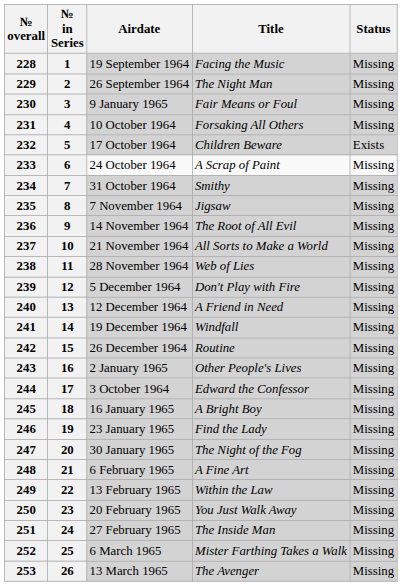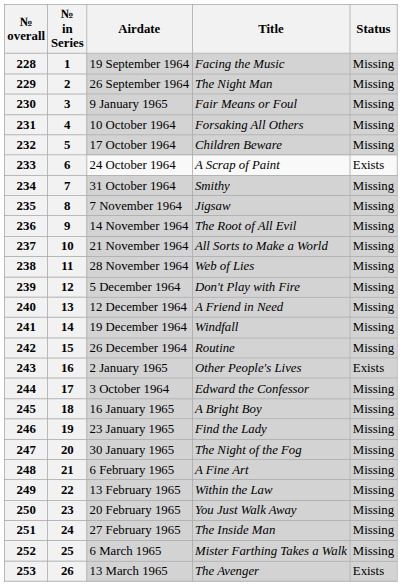 <table class="wikitable">
 <tr>
 <th>№<br>overall</th>
 <th>№<br>in<br>Series</th>
 <th>Airdate</th>
 <th>Title</th>
 <th>Status</th>
 </tr>
 <tr style="background:lightgrey;">
 <th style="text-align:center;">228</th>
 <th style="text-align:center;">1</th>
 <td>19 September 1964</td>
 <td><em>Facing the Music</em></td>
 <td>Missing</td>
 </tr>
 <tr style="background:lightgrey;">
 <th style="text-align:center;">229</th>
 <th style="text-align:center;">2</th>
 <td>26 September 1964</td>
 <td><em>The Night Man</em></td>
 <td>Missing</td>
 </tr>
 <tr style="background:lightgrey;">
 <th style="text-align:center;">230</th>
 <th style="text-align:center;">3</th>
 <td>9 January 1965</td>
 <td><em>Fair Means or Foul</em></td>
 <td>Missing</td>
 </tr>
 <tr style="background:lightgrey;">
 <th style="text-align:center;">231</th>
 <th style="text-align:center;">4</th>
 <td>10 October 1964</td>
 <td><em>Forsaking All Others</em></td>
 <td>Missing</td>
 </tr>
 <tr style="background:lightgrey;">
 <th style="text-align:center;">232</th>
 <th style="text-align:center;">5</th>
 <td>17 October 1964</td>
 <td><em>Children Beware</em></td>
-<td>Exists</td>
+<td>Missing</td>
 </tr>
 <tr>
 <th style="text-align:center;">233</th>
 <th style="text-align:center;">6</th>
 <td>24 October 1964</td>
 <td><em>A Scrap of Paint</em></td>
-<td>Missing</td>
+<td>Exists</td>
 </tr>
 <tr style="background:lightgrey;">
 <th style="text-align:center;">234</th>
 <th style="text-align:center;">7</th>
 <td>31 October 1964</td>
 <td><em>Smithy</em></td>
 <td>Missing</td>
 </tr>
 <tr style="background:lightgrey;">
 <th style="text-align:center;">235</th>
 <th style="text-align:center;">8</th>
 <td>7 November 1964</td>
 <td><em>Jigsaw</em></td>
 <td>Missing</td>
 </tr>
 <tr style="background:lightgrey;">
 <th style="text-align:center;">236</th>
 <th style="text-align:center;">9</th>
 <td>14 November 1964</td>
 <td><em>The Root of All Evil</em></td>
 <td>Missing</td>
 </tr>
 <tr style="background:lightgrey;">
 <th style="text-align:center;">237</th>
 <th style="text-align:center;">10</th>
 <td>21 November 1964</td>
 <td><em>All Sorts to Make a World</em></td>
 <td>Missing</td>
 </tr>
 <tr style="background:lightgrey;">
 <th style="text-align:center;">238</th>
 <th style="text-align:center;">11</th>
 <td>28 November 1964</td>
 <td><em>Web of Lies</em></td>
 <td>Missing</td>
 </tr>
 <tr style="background:lightgrey;">
 <th style="text-align:center;">239</th>
 <th style="text-align:center;">12</th>
 <td>5 December 1964</td>
 <td><em>Don't Play with Fire</em></td>
 <td>Missing</td>
 </tr>
 <tr style="background:lightgrey;">
 <th style="text-align:center;">240</th>
 <th style="text-align:center;">13</th>
 <td>12 December 1964</td>
 <td><em>A Friend in Need</em></td>
 <td>Missing</td>
 </tr>
 <tr style="background:lightgrey;">
 <th style="text-align:center;">241</th>
 <th style="text-align:center;">14</th>
 <td>19 December 1964</td>
 <td><em>Windfall</em></td>
 <td>Missing</td>
 </tr>
 <tr style="background:lightgrey;">
 <th style="text-align:center;">242</th>
 <th style="text-align:center;">15</th>
 <td>26 December 1964</td>
 <td><em>Routine</em></td>
 <td>Missing</td>
 </tr>
 <tr style="background:lightgrey;">
 <th style="text-align:center;">243</th>
 <th style="text-align:center;">16</th>
 <td>2 January 1965</td>
 <td><em>Other People's Lives</em></td>
-<td>Missing</td>
+<td>Exists</td>
 </tr>
 <tr style="background:lightgrey;">
 <th style="text-align:center;">244</th>
 <th style="text-align:center;">17</th>
 <td>3 October 1964</td>
 <td><em>Edward the Confessor</em></td>
 <td>Missing</td>
 </tr>
 <tr style="background:lightgrey;">
 <th style="text-align:center;">245</th>
 <th style="text-align:center;">18</th>
 <td>16 January 1965</td>
 <td><em>A Bright Boy</em></td>
 <td>Missing</td>
 </tr>
 <tr style="background:lightgrey;">
 <th style="text-align:center;">246</th>
 <th style="text-align:center;">19</th>
 <td>23 January 1965</td>
 <td><em>Find the Lady</em></td>
 <td>Missing</td>
 </tr>
 <tr style="background:lightgrey;">
 <th style="text-align:center;">247</th>
 <th style="text-align:center;">20</th>
 <td>30 January 1965</td>
 <td><em>The Night of the Fog</em></td>
 <td>Missing</td>
 </tr>
 <tr style="background:lightgrey;">
 <th style="text-align:center;">248</th>
 <th style="text-align:center;">21</th>
 <td>6 February 1965</td>
 <td><em>A Fine Art</em></td>
 <td>Missing</td>
 </tr>
 <tr style="background:lightgrey;">
 <th style="text-align:center;">249</th>
 <th style="text-align:center;">22</th>
 <td>13 February 1965</td>
 <td><em>Within the Law</em></td>
 <td>Missing</td>
 </tr>
 <tr style="background:lightgrey;">
 <th style="text-align:center;">250</th>
 <th style="text-align:center;">23</th>
 <td>20 February 1965</td>
 <td><em>You Just Walk Away</em></td>
 <td>Missing</td>
 </tr>
 <tr style="background:lightgrey;">
 <th style="text-align:center;">251</th>
 <th style="text-align:center;">24</th>
 <td>27 February 1965</td>
 <td><em>The Inside Man</em></td>
 <td>Missing</td>
 </tr>
 <tr style="background:lightgrey;">
 <th style="text-align:center;">252</th>
 <th style="text-align:center;">25</th>
 <td>6 March 1965</td>
 <td><em>Mister Farthing Takes a Walk</em></td>
 <td>Missing</td>
 </tr>
 <tr style="background:lightgrey;">
 <th style="text-align:center;">253</th>
 <th style="text-align:center;">26</th>
 <td>13 March 1965</td>
 <td><em>The Avenger</em></td>
-<td>Missing</td>
+<td>Exists</td>
 </tr>
 </table>
